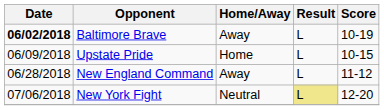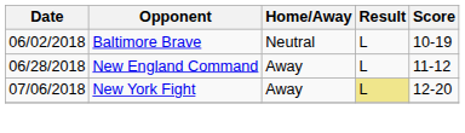 <table class="wikitable">
 <tr>
 <th>Date</th>
 <th>Opponent</th>
 <th>Home/Away</th>
 <th>Result</th>
 <th>Score</th>
 </tr>
 <tr>
-<td><strong>06/02/2018</strong></td>
+<td>06/02/2018</td>
 <td><a href='#'>Baltimore Brave</a></td>
-<td>Away</td>
+<td>Neutral</td>
 <td>L</td>
 <td>10-19</td>
-</tr>
-<tr>
-<td>06/09/2018</td>
-<td><a href='#'>Upstate Pride</a></td>
-<td>Home</td>
-<td>L</td>
-<td>10-15</td>
 </tr>
 <tr>
 <td>06/28/2018</td>
 <td><a href='#'>New England Command</a></td>
 <td>Away</td>
 <td>L</td>
 <td>11-12</td>
 </tr>
 <tr>
 <td>07/06/2018</td>
 <td><a href='#'>New York Fight</a></td>
-<td>Neutral</td>
+<td>Away</td>
 <td style="background: khaki;">L</td>
 <td>12-20</td>
 </tr>
 <tr>
 </tr>
 </table>
